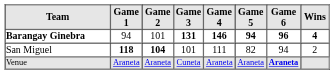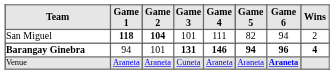 <table border="1" cellspacing="0"  style="width:525px; margin:auto;">
 <tr style="text-align:center; background:#e6e6e6;">
 <th style="text-align:center; width:30%;">Team</th>
 <th width=8%>Game 1</th>
 <th width=8%>Game 2</th>
 <th width=8%>Game 3</th>
 <th width=8%>Game 4</th>
 <th width=8%>Game 5</th>
 <th width=8%>Game 6</th>
 <th width=8%>Wins</th>
 </tr>
 <tr style="text-align:center;">
+<td align=left>San Miguel</td>
+<td><strong>118</strong></td>
+<td><strong>104</strong></td>
+<td>101</td>
+<td>111</td>
+<td>82</td>
+<td>94</td>
+<td>2</td>
+</tr>
+<tr style="text-align:center;">
 <td align=left><strong>Barangay Ginebra</strong></td>
 <td>94</td>
 <td>101</td>
 <td><strong>131</strong></td>
 <td><strong>146</strong></td>
 <td><strong>94</strong></td>
 <td><strong>96</strong></td>
 <td><strong>4</strong></td>
-</tr>
-<tr style="text-align:center;">
-<td align=left>San Miguel</td>
-<td><strong>118</strong></td>
-<td><strong>104</strong></td>
-<td>101</td>
-<td>111</td>
-<td>82</td>
-<td>94</td>
-<td>2</td>
 </tr>
 <tr style="text-align:center; font-size:85%; background:#e6e6e6;">
 <td align=left>Venue</td>
 <td><a href='#'>Araneta</a></td>
 <td><a href='#'>Araneta</a></td>
 <td><a href='#'>Cuneta</a></td>
 <td><a href='#'>Araneta</a></td>
 <td><a href='#'>Araneta</a></td>
 <td><strong><a href='#'>Araneta</a></strong></td>
 <td></td>
 </tr>
 </table>
